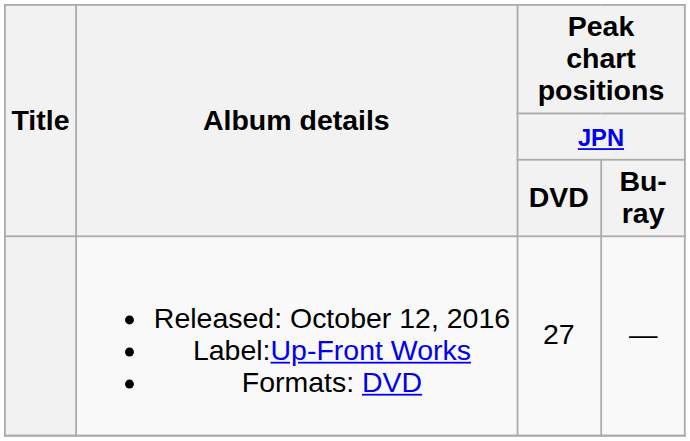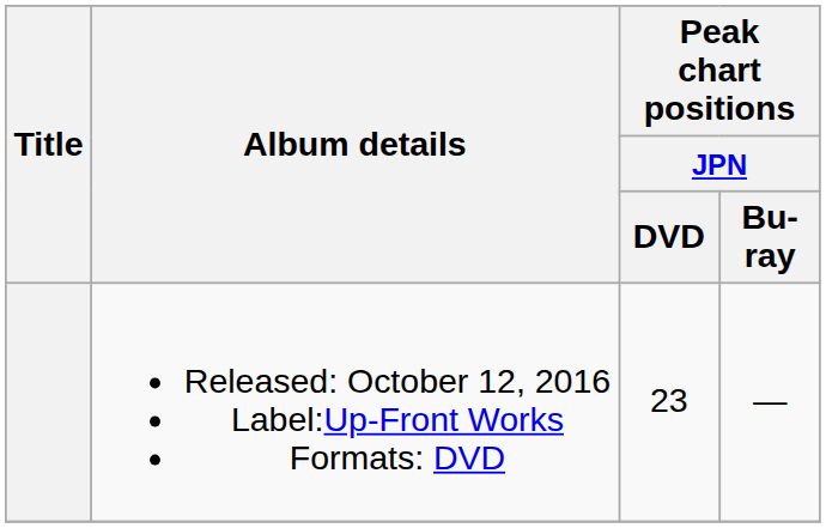 <table class="wikitable plainrowheaders" style="text-align:center;">
 <tr>
 <th scope="col" rowspan="3">Title</th>
 <th scope="col" rowspan="3">Album details</th>
 <th scope="col" colspan="2">Peak <br> chart <br> positions</th>
 </tr>
 <tr>
 <th scope="col" colspan="2"><small><a href='#'>JPN</a></small></th>
 </tr>
 <tr>
 <th style="width:2.5em;">DVD</th>
 <th style="width:2.5em;">Bu-ray</th>
 </tr>
 <tr>
 <th scope="row"><em></em></th>
 <td><br><ul><li>Released: October 12, 2016</li><li>Label:<a href='#'>Up-Front Works</a></li><li>Formats: <a href='#'>DVD</a></li></ul></td>
-<td>27</td>
+<td>23</td>
 <td>—</td>
 </tr>
 <tr>
 </tr>
 </table>
